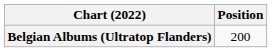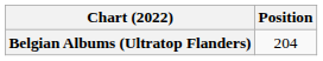 <table class="wikitable plainrowheaders" style="text-align:center">
 <tr>
 <th scope="col">Chart (2022)</th>
 <th scope="col">Position</th>
 </tr>
 <tr>
 <th scope="row">Belgian Albums (Ultratop Flanders)</th>
-<td>200</td>
+<td>204</td>
 </tr>
 </table>
